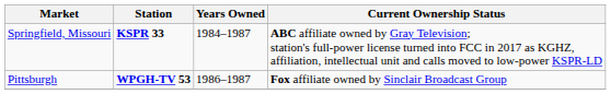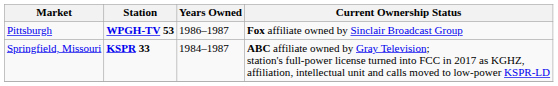 <table class="wikitable">
 <tr>
 <th>Market</th>
 <th>Station</th>
 <th>Years Owned</th>
 <th>Current Ownership Status</th>
 </tr>
 <tr style="vertical-align: top; text-align: left;">
+<td><a href='#'>Pittsburgh</a></td>
+<td><strong><a href='#'>WPGH-TV</a> 53</strong></td>
+<td>1986–1987</td>
+<td><strong>Fox</strong> affiliate owned by <a href='#'>Sinclair Broadcast Group</a></td>
+</tr>
+<tr style="vertical-align: top; text-align: left;">
 <td><a href='#'>Springfield, Missouri</a></td>
 <td><strong><a href='#'>KSPR</a> 33</strong></td>
 <td>1984–1987</td>
 <td><strong>ABC</strong> affiliate owned by <a href='#'>Gray Television</a>;<br>station's full-power license turned into FCC in 2017 as KGHZ,<br>affiliation, intellectual unit and calls moved to low-power <a href='#'>KSPR-LD</a></td>
 </tr>
 <tr style="vertical-align: top; text-align: left;">
-<td><a href='#'>Pittsburgh</a></td>
-<td><strong><a href='#'>WPGH-TV</a> 53</strong></td>
-<td>1986–1987</td>
-<td><strong>Fox</strong> affiliate owned by <a href='#'>Sinclair Broadcast Group</a></td>
-</tr>
-<tr style="vertical-align: top; text-align: left;">
 </tr>
 </table>
